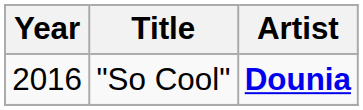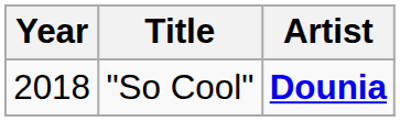 <table class="wikitable plainrowheaders" style="text-align:center;">
 <tr>
 <th scope="col">Year</th>
 <th scope="col">Title</th>
 <th scope="col">Artist</th>
 </tr>
 <tr>
-<td>2016</td>
+<td>2018</td>
 <td scope="row">"So Cool"</td>
 <td><strong><a href='#'>Dounia</a></strong></td>
 </tr>
 <tr>
 </tr>
 </table>
